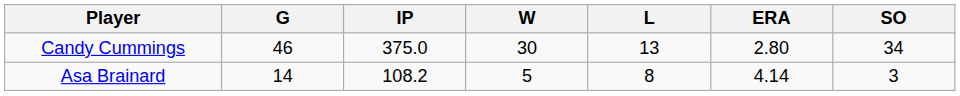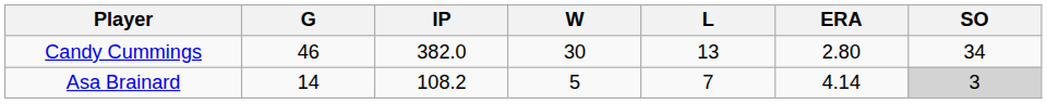 <table class="wikitable sortable">
 <tr>
 <th bgcolor="#DDDDFF" width="16%">Player</th>
 <th bgcolor="#DDDDFF" width="9%">G</th>
 <th bgcolor="#DDDDFF" width="9%">IP</th>
 <th bgcolor="#DDDDFF" width="9%">W</th>
 <th bgcolor="#DDDDFF" width="9%">L</th>
 <th bgcolor="#DDDDFF" width="9%">ERA</th>
 <th bgcolor="#DDDDFF" width="9%">SO</th>
 </tr>
 <tr align=center>
 <td><a href='#'>Candy Cummings</a></td>
 <td>46</td>
-<td>375.0</td>
+<td>382.0</td>
 <td>30</td>
 <td>13</td>
 <td>2.80</td>
 <td>34</td>
 </tr>
 <tr align=center>
 <td><a href='#'>Asa Brainard</a></td>
 <td>14</td>
 <td>108.2</td>
 <td>5</td>
-<td>8</td>
+<td>7</td>
 <td>4.14</td>
-<td>3</td>
+<td style="background: lightgrey;">3</td>
 </tr>
 </table>
